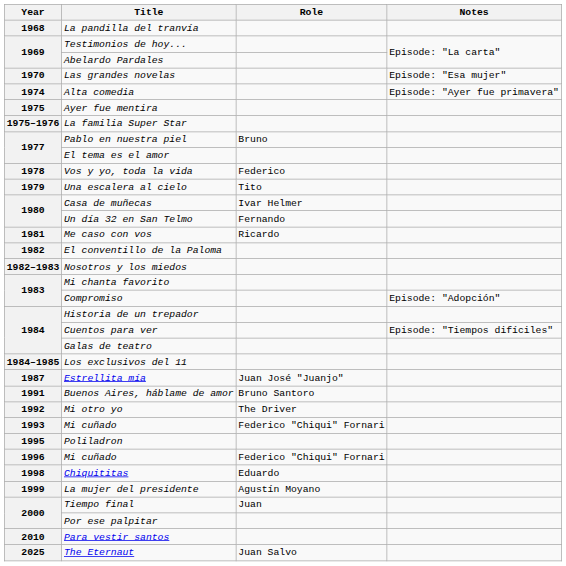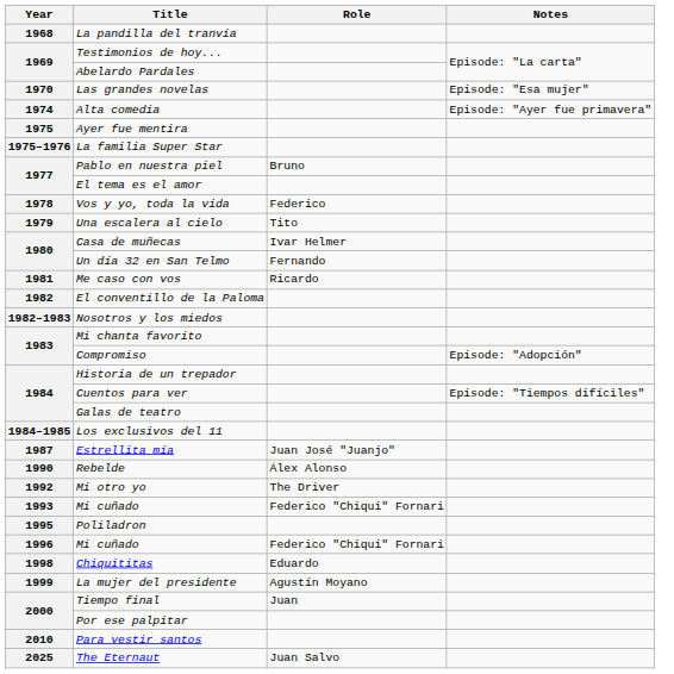 <table class="wikitable plainrowheaders sortable">
 <tr>
 <th scope="col">Year</th>
 <th scope="col">Title</th>
 <th scope="col" class="unsortable">Role</th>
 <th scope="col" class="unsortable">Notes</th>
 </tr>
 <tr>
 <th scope="row">1968</th>
 <td data-sort-value="Pandilla del tranvia, La"><em>La pandilla del tranvía</em></td>
 <td></td>
 <td></td>
 </tr>
 <tr>
 <th scope="row" rowspan="2">1969</th>
 <td><em>Testimonios de hoy...</em></td>
 <td></td>
 <td rowspan="2">Episode: "La carta"</td>
 </tr>
 <tr>
 <td><em>Abelardo Pardales</em></td>
 <td></td>
 </tr>
 <tr>
 <th scope="row">1970</th>
 <td data-sort-value="Grandes novelas, Las"><em>Las grandes novelas</em></td>
 <td></td>
 <td>Episode: "Esa mujer"</td>
 </tr>
 <tr>
 <th scope="row">1974</th>
 <td><em>Alta comedia</em></td>
 <td></td>
 <td>Episode: "Ayer fue primavera"</td>
 </tr>
 <tr>
 <th scope="row">1975</th>
 <td><em>Ayer fue mentira</em></td>
 <td></td>
 <td></td>
 </tr>
 <tr>
 <th scope="row">1975–1976</th>
 <td data-sort-value="Familia super star, La"><em>La familia Super Star</em></td>
 <td></td>
 <td></td>
 </tr>
 <tr>
 <th scope="row" rowspan="2">1977</th>
 <td><em>Pablo en nuestra piel</em></td>
 <td>Bruno</td>
 <td></td>
 </tr>
 <tr>
 <td data-sort-value="Tema es el amor, El"><em>El tema es el amor</em></td>
 <td></td>
 <td></td>
 </tr>
 <tr>
 <th scope="row">1978</th>
 <td><em>Vos y yo, toda la vida</em></td>
 <td>Federico</td>
 <td></td>
 </tr>
 <tr>
 <th scope="row">1979</th>
 <td data-sort-value="Escalera al cielo, Una"><em>Una escalera al cielo</em></td>
 <td>Tito</td>
 <td></td>
 </tr>
 <tr>
 <th scope="row" rowspan="2">1980</th>
 <td><em>Casa de muñecas</em></td>
 <td>Ivar Helmer</td>
 <td></td>
 </tr>
 <tr>
 <td data-sort-value="Dia 32 en San Telmo, Un"><em>Un día 32 en San Telmo</em></td>
 <td>Fernando</td>
 <td></td>
 </tr>
 <tr>
 <th scope="row">1981</th>
 <td><em>Me caso con vos</em></td>
 <td>Ricardo</td>
 <td></td>
 </tr>
 <tr>
 <th scope="row">1982</th>
 <td data-sort-value="Conventillo de la Paloma, El"><em>El conventillo de la Paloma</em></td>
 <td></td>
 <td></td>
 </tr>
 <tr>
 <th scope="row">1982–1983</th>
 <td><em>Nosotros y los miedos</em></td>
 <td></td>
 <td></td>
 </tr>
 <tr>
 <th scope="row" rowspan="2">1983</th>
 <td><em>Mi chanta favorito</em></td>
 <td></td>
 <td></td>
 </tr>
 <tr>
 <td><em>Compromiso</em></td>
 <td></td>
 <td>Episode: "Adopción"</td>
 </tr>
 <tr>
 <th scope="row" rowspan="3">1984</th>
 <td><em>Historia de un trepador</em></td>
 <td></td>
 <td></td>
 </tr>
 <tr>
 <td><em>Cuentos para ver</em></td>
 <td></td>
 <td>Episode: "Tiempos difíciles"</td>
 </tr>
 <tr>
 <td><em>Galas de teatro</em></td>
 <td></td>
 <td></td>
 </tr>
 <tr>
 <th scope="row">1984–1985</th>
 <td data-sort-value="Exclusivos del 11, Los"><em>Los exclusivos del 11</em></td>
 <td></td>
 <td></td>
 </tr>
 <tr>
 <th scope="row">1987</th>
 <td><em><a href='#'>Estrellita mía</a></em></td>
 <td>Juan José "Juanjo"</td>
 <td></td>
 </tr>
 <tr>
-<th scope="row">1991</th>
-<td><em>Buenos Aires, háblame de amor</em></td>
-<td>Bruno Santoro</td>
+<th scope="row">1990</th>
+<td><em>Rebelde</em></td>
+<td>Álex Alonso</td>
 <td></td>
 </tr>
 <tr>
 <th scope="row">1992</th>
 <td><em>Mi otro yo</em></td>
 <td>The Driver</td>
 <td></td>
 </tr>
 <tr>
 <th scope="row">1993</th>
 <td><em>Mi cuñado</em></td>
 <td>Federico "Chiqui" Fornari</td>
 <td></td>
 </tr>
 <tr>
 <th scope="row">1995</th>
 <td><em>Poliladron</em></td>
 <td></td>
 <td></td>
 </tr>
 <tr>
 <th scope="row">1996</th>
 <td><em>Mi cuñado</em></td>
 <td>Federico "Chiqui" Fornari</td>
 <td></td>
 </tr>
 <tr>
 <th scope="row">1998</th>
 <td><em><a href='#'>Chiquititas</a></em></td>
 <td>Eduardo</td>
 <td></td>
 </tr>
 <tr>
 <th scope="row">1999</th>
 <td data-sort-value="Mujer del presidente, La"><em>La mujer del presidente</em></td>
 <td>Agustín Moyano</td>
 <td></td>
 </tr>
 <tr>
 <th scope="row" rowspan="2">2000</th>
 <td><em>Tiempo final</em></td>
 <td>Juan</td>
 <td></td>
 </tr>
 <tr>
 <td><em>Por ese palpitar</em></td>
 <td></td>
 <td></td>
 </tr>
 <tr>
 <th scope="row">2010</th>
 <td><em><a href='#'>Para vestir santos</a></em></td>
 <td></td>
 <td></td>
 </tr>
 <tr>
 <th scope="row">2025</th>
 <td><em><a href='#'>The Eternaut</a></em></td>
 <td>Juan Salvo</td>
 <td></td>
 </tr>
 </table>
